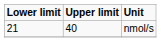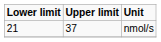 <table class="wikitable">
 <tr>
 <td><strong>Lower limit</strong></td>
 <td><strong>Upper limit</strong></td>
 <td><strong>Unit</strong></td>
 </tr>
 <tr>
 <td>21</td>
-<td>40</td>
+<td>37</td>
 <td>nmol/s</td>
 </tr>
 <tr>
 </tr>
 </table>
